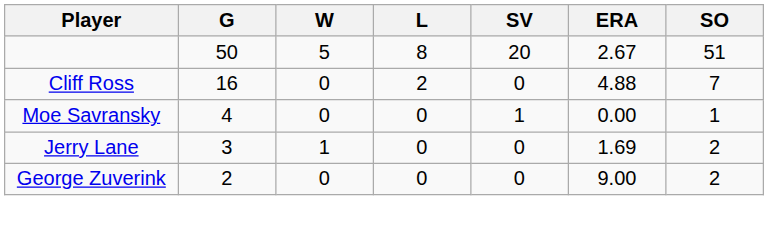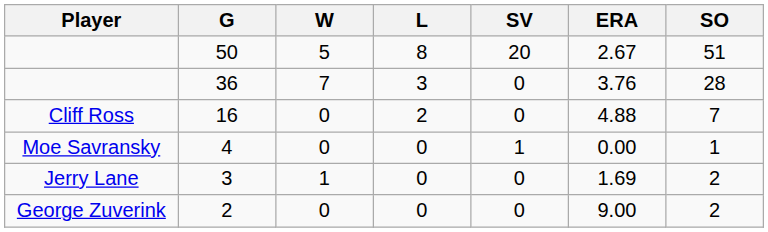 <table class="wikitable sortable">
 <tr>
 <th bgcolor="#DDDDFF" width="16%">Player</th>
 <th bgcolor="#DDDDFF" width="9%">G</th>
 <th bgcolor="#DDDDFF" width="9%">W</th>
 <th bgcolor="#DDDDFF" width="9%">L</th>
 <th bgcolor="#DDDDFF" width="9%">SV</th>
 <th bgcolor="#DDDDFF" width="9%">ERA</th>
 <th bgcolor="#DDDDFF" width="9%">SO</th>
 </tr>
 <tr align="center">
 <td></td>
 <td>50</td>
 <td>5</td>
 <td>8</td>
 <td>20</td>
 <td>2.67</td>
 <td>51</td>
+</tr>
+<tr align="center">
+<td></td>
+<td>36</td>
+<td>7</td>
+<td>3</td>
+<td>0</td>
+<td>3.76</td>
+<td>28</td>
 </tr>
 <tr align="center">
 <td><a href='#'>Cliff Ross</a></td>
 <td>16</td>
 <td>0</td>
 <td>2</td>
 <td>0</td>
 <td>4.88</td>
 <td>7</td>
 </tr>
 <tr align=center>
 <td><a href='#'>Moe Savransky</a></td>
 <td>4</td>
 <td>0</td>
 <td>0</td>
 <td>1</td>
 <td>0.00</td>
 <td>1</td>
 </tr>
 <tr align=center>
 <td><a href='#'>Jerry Lane</a></td>
 <td>3</td>
 <td>1</td>
 <td>0</td>
 <td>0</td>
 <td>1.69</td>
 <td>2</td>
 </tr>
 <tr align=center>
 <td><a href='#'>George Zuverink</a></td>
 <td>2</td>
 <td>0</td>
 <td>0</td>
 <td>0</td>
 <td>9.00</td>
 <td>2</td>
 </tr>
 </table>
